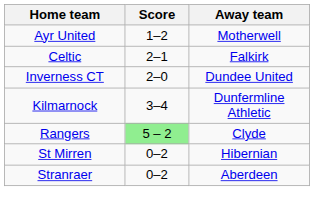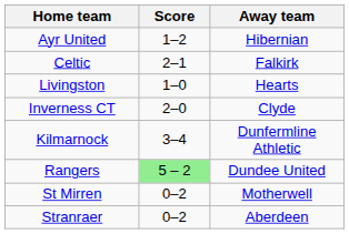 <table class="wikitable" style="text-align: center">
 <tr>
 <th width=140>Home team</th>
 <th width=70>Score</th>
 <th width=140>Away team</th>
 </tr>
 <tr>
 <td><a href='#'>Ayr United</a></td>
 <td>1–2</td>
-<td><a href='#'>Motherwell</a></td>
+<td><a href='#'>Hibernian</a></td>
 </tr>
 <tr>
 <td><a href='#'>Celtic</a></td>
 <td>2–1</td>
 <td><a href='#'>Falkirk</a></td>
 </tr>
 <tr>
+<td><a href='#'>Livingston</a></td>
+<td>1–0</td>
+<td><a href='#'>Hearts</a></td>
+</tr>
+<tr>
 <td><a href='#'>Inverness CT</a></td>
 <td>2–0</td>
-<td><a href='#'>Dundee United</a></td>
+<td><a href='#'>Clyde</a></td>
 </tr>
 <tr>
 <td><a href='#'>Kilmarnock</a></td>
 <td>3–4</td>
 <td><a href='#'>Dunfermline Athletic</a></td>
 </tr>
 <tr>
 <td><a href='#'>Rangers</a></td>
 <td style="background: lightgreen;">5 – 2 <br> </td>
-<td><a href='#'>Clyde</a></td>
+<td><a href='#'>Dundee United</a></td>
 </tr>
 <tr>
 <td><a href='#'>St Mirren</a></td>
 <td>0–2</td>
-<td><a href='#'>Hibernian</a></td>
+<td><a href='#'>Motherwell</a></td>
 </tr>
 <tr>
 <td><a href='#'>Stranraer</a></td>
 <td>0–2</td>
 <td><a href='#'>Aberdeen</a></td>
 </tr>
 </table>
